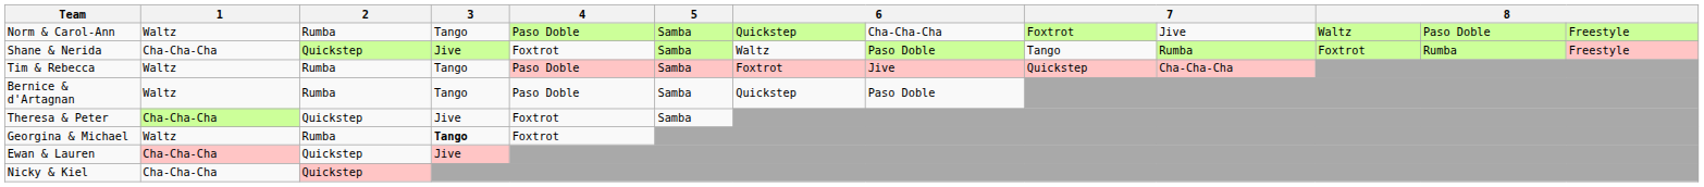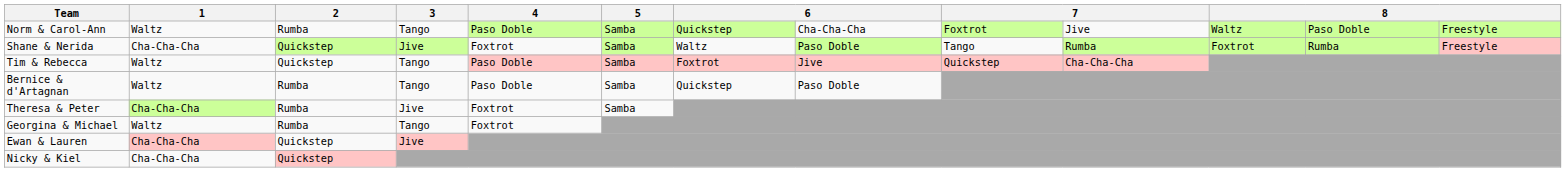 <table class="wikitable" align="center">
 <tr>
 <th width=8%>Team</th>
 <th>1</th>
 <th>2</th>
 <th>3</th>
 <th>4</th>
 <th>5</th>
 <th colspan=2>6</th>
 <th colspan=2>7</th>
 <th colspan=3>8</th>
 </tr>
 <tr>
 <td>Norm & Carol-Ann</td>
 <td>Waltz</td>
 <td>Rumba</td>
 <td>Tango</td>
 <td bgcolor="#ccff99">Paso Doble</td>
 <td bgcolor="#ccff99">Samba</td>
 <td bgcolor="#ccff99">Quickstep</td>
 <td>Cha-Cha-Cha</td>
 <td bgcolor="#ccff99">Foxtrot</td>
 <td>Jive</td>
 <td bgcolor="#ccff99">Waltz</td>
 <td bgcolor="#ccff99">Paso Doble</td>
 <td bgcolor="#ccff99">Freestyle</td>
 </tr>
 <tr>
 <td>Shane & Nerida</td>
 <td>Cha-Cha-Cha</td>
 <td bgcolor="#ccff99">Quickstep</td>
 <td bgcolor="#ccff99">Jive</td>
 <td>Foxtrot</td>
 <td bgcolor="#ccff99">Samba</td>
 <td>Waltz</td>
 <td bgcolor="#ccff99">Paso Doble</td>
 <td>Tango</td>
 <td bgcolor="#ccff99">Rumba</td>
 <td bgcolor="#ccff99">Foxtrot</td>
 <td bgcolor="#ccff99">Rumba</td>
 <td bgcolor="#ffc5c5">Freestyle</td>
 </tr>
 <tr>
 <td>Tim & Rebecca</td>
 <td>Waltz</td>
-<td>Rumba</td>
+<td>Quickstep</td>
 <td>Tango</td>
 <td bgcolor="#ffc5c5">Paso Doble</td>
 <td bgcolor="#ffc5c5">Samba</td>
 <td bgcolor="#ffc5c5">Foxtrot</td>
 <td bgcolor="#ffc5c5">Jive</td>
 <td bgcolor="#ffc5c5">Quickstep</td>
 <td bgcolor="#ffc5c5">Cha-Cha-Cha</td>
 <td colspan=3 bgcolor=darkgray></td>
 </tr>
 <tr>
 <td>Bernice & d'Artagnan</td>
 <td>Waltz</td>
 <td>Rumba</td>
 <td>Tango</td>
 <td>Paso Doble</td>
 <td>Samba</td>
 <td>Quickstep</td>
 <td>Paso Doble</td>
 <td colspan=5 bgcolor=darkgray></td>
 </tr>
 <tr>
 <td>Theresa & Peter</td>
 <td bgcolor="#ccff99">Cha-Cha-Cha</td>
-<td>Quickstep</td>
+<td>Rumba</td>
 <td>Jive</td>
 <td>Foxtrot</td>
 <td>Samba</td>
 <td colspan=7 bgcolor=darkgray></td>
 </tr>
 <tr>
 <td>Georgina & Michael</td>
 <td>Waltz</td>
 <td>Rumba</td>
-<td><strong>Tango</strong></td>
+<td>Tango</td>
 <td>Foxtrot</td>
 <td colspan=8 bgcolor=darkgray></td>
 </tr>
 <tr>
 <td>Ewan & Lauren</td>
 <td bgcolor="#ffc5c5">Cha-Cha-Cha</td>
 <td>Quickstep</td>
 <td bgcolor="#ffc5c5">Jive</td>
 <td colspan=9 bgcolor=darkgray></td>
 </tr>
 <tr>
 <td>Nicky & Kiel</td>
 <td>Cha-Cha-Cha</td>
 <td bgcolor="#ffc5c5">Quickstep</td>
 <td colspan=10 bgcolor=darkgray></td>
 </tr>
 </table>
